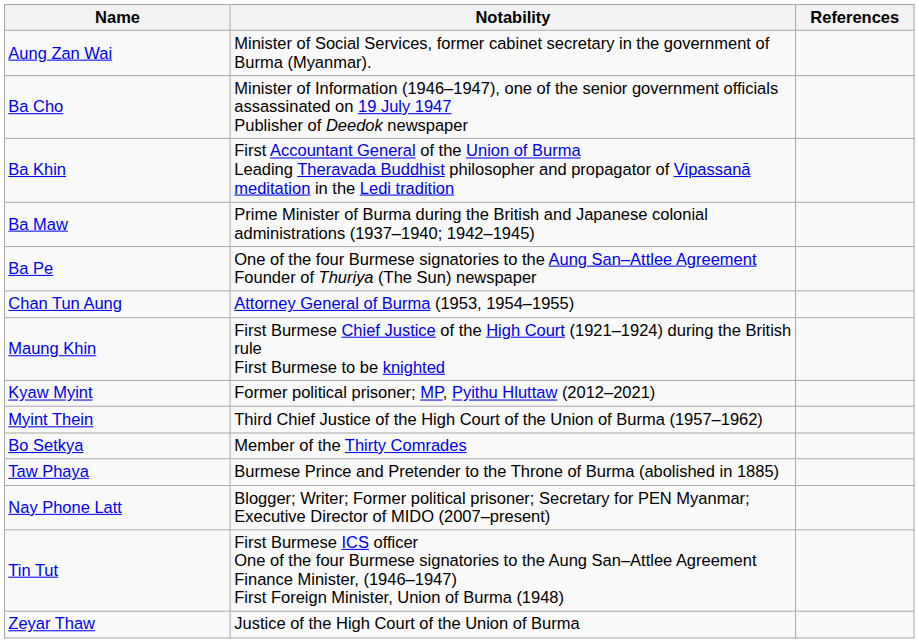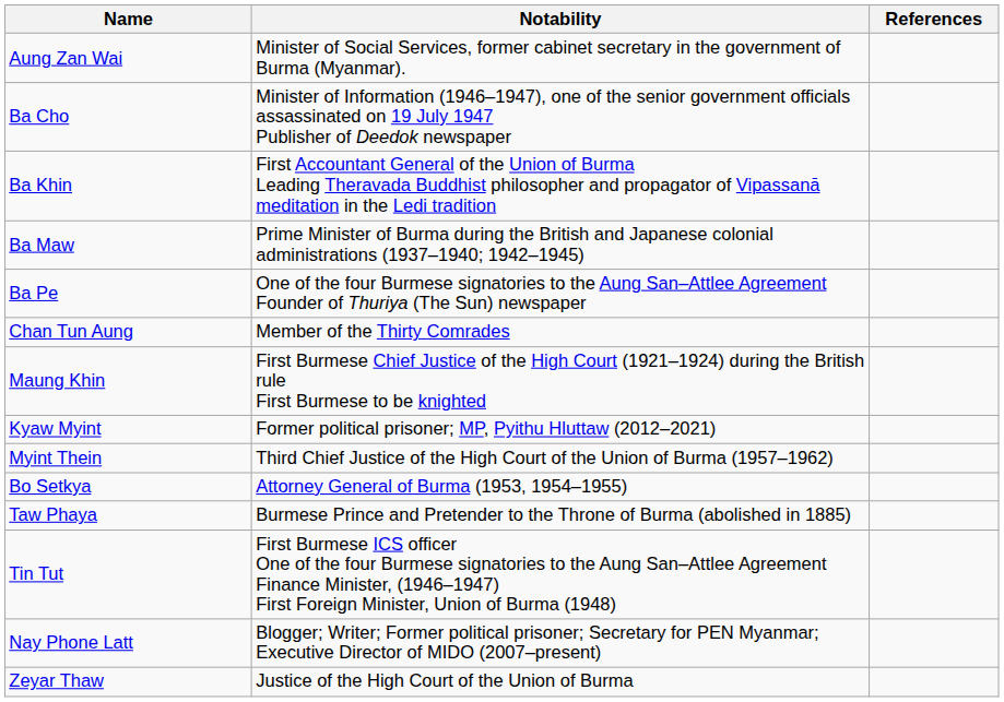 <table width=100% class="wikitable">
 <tr>
 <th width=20%>Name</th>
 <th width=50%>Notability</th>
 <th width=10%>References</th>
 </tr>
 <tr>
 <td><a href='#'>Aung Zan Wai</a></td>
 <td>Minister of Social Services, former cabinet secretary in the government of Burma (Myanmar).</td>
 <td></td>
 </tr>
 <tr>
 <td><a href='#'>Ba Cho</a></td>
 <td>Minister of Information (1946–1947), one of the senior government officials assassinated on <a href='#'>19 July 1947</a> <br> Publisher of <em>Deedok</em> newspaper</td>
 <td></td>
 </tr>
 <tr>
 <td><a href='#'>Ba Khin</a></td>
 <td>First <a href='#'>Accountant General</a> of the <a href='#'>Union of Burma</a> <br> Leading <a href='#'>Theravada Buddhist</a> philosopher and propagator of <a href='#'>Vipassanā</a> <a href='#'>meditation</a> in the <a href='#'>Ledi tradition</a></td>
 <td></td>
 </tr>
 <tr>
 <td><a href='#'>Ba Maw</a></td>
 <td>Prime Minister of Burma during the British and Japanese colonial administrations (1937–1940; 1942–1945)</td>
 <td></td>
 </tr>
 <tr>
 <td><a href='#'>Ba Pe</a></td>
 <td>One of the four Burmese signatories to the <a href='#'>Aung San–Attlee Agreement</a> <br> Founder of <em>Thuriya</em> (The Sun) newspaper</td>
 <td></td>
 </tr>
 <tr>
 <td><a href='#'>Chan Tun Aung</a></td>
-<td><a href='#'>Attorney General of Burma</a> (1953, 1954–1955)</td>
+<td>Member of the <a href='#'>Thirty Comrades</a></td>
 <td></td>
 </tr>
 <tr>
 <td><a href='#'>Maung Khin</a></td>
 <td>First Burmese <a href='#'>Chief Justice</a> of the <a href='#'>High Court</a> (1921–1924) during the British rule <br> First Burmese to be <a href='#'>knighted</a></td>
 <td></td>
 </tr>
 <tr>
 <td><a href='#'>Kyaw Myint</a></td>
 <td>Former political prisoner; <a href='#'>MP</a>, <a href='#'>Pyithu Hluttaw</a> (2012–2021)</td>
 <td></td>
 </tr>
 <tr>
 <td><a href='#'>Myint Thein</a></td>
 <td>Third Chief Justice of the High Court of the Union of Burma (1957–1962)</td>
 <td></td>
 </tr>
 <tr>
 <td><a href='#'>Bo Setkya</a></td>
-<td>Member of the <a href='#'>Thirty Comrades</a></td>
+<td><a href='#'>Attorney General of Burma</a> (1953, 1954–1955)</td>
 <td></td>
 </tr>
 <tr>
 <td><a href='#'>Taw Phaya</a></td>
 <td>Burmese Prince and  Pretender to the Throne of Burma (abolished in 1885)</td>
 <td></td>
 </tr>
 <tr>
-<td><a href='#'>Nay Phone Latt</a></td>
-<td>Blogger; Writer; Former political prisoner; Secretary for PEN Myanmar; Executive Director of MIDO (2007–present)</td>
+<td><a href='#'>Tin Tut</a></td>
+<td>First Burmese <a href='#'>ICS</a> officer <br> One of the four Burmese signatories to the Aung San–Attlee Agreement <br> Finance Minister, (1946–1947) <br> First Foreign Minister, Union of Burma (1948)</td>
 <td></td>
 </tr>
 <tr>
-<td><a href='#'>Tin Tut</a></td>
-<td>First Burmese <a href='#'>ICS</a> officer <br> One of the four Burmese signatories to the Aung San–Attlee Agreement <br> Finance Minister, (1946–1947) <br> First Foreign Minister, Union of Burma (1948)</td>
+<td><a href='#'>Nay Phone Latt</a></td>
+<td>Blogger; Writer; Former political prisoner; Secretary for PEN Myanmar; Executive Director of MIDO (2007–present)</td>
 <td></td>
 </tr>
 <tr>
 <td><a href='#'>Zeyar Thaw</a></td>
 <td>Justice of the High Court of the Union of Burma</td>
 <td></td>
 </tr>
 </table>
